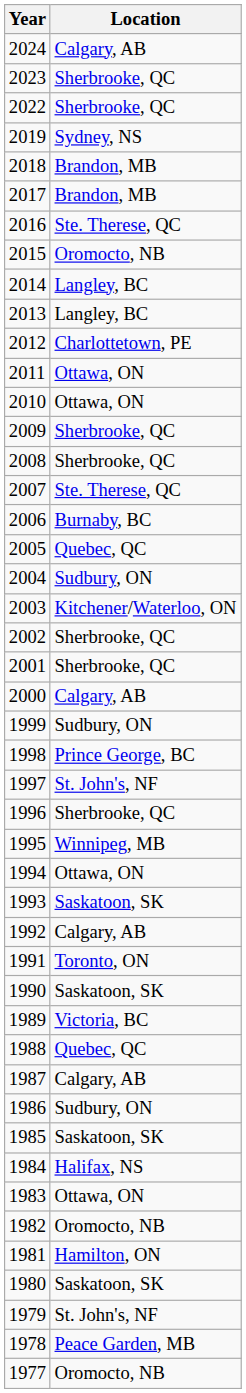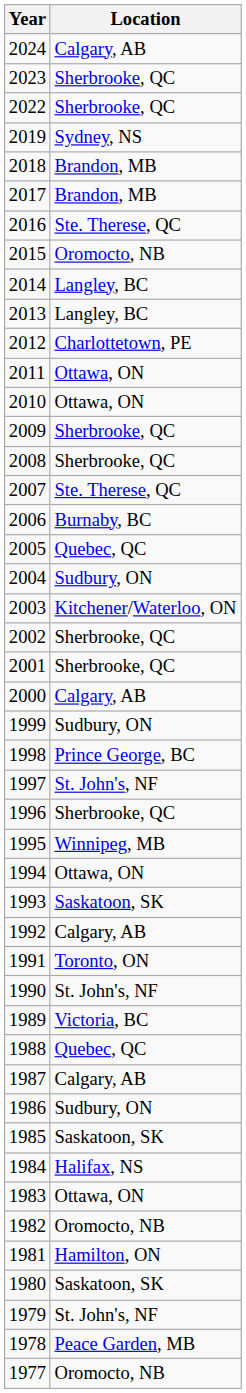 <table class="wikitable">
 <tr>
 <th>Year</th>
 <th>Location</th>
 </tr>
 <tr>
 <td>2024</td>
 <td><a href='#'>Calgary</a>, AB</td>
 </tr>
 <tr>
 <td>2023</td>
 <td><a href='#'>Sherbrooke</a>, QC</td>
 </tr>
 <tr>
 <td>2022</td>
 <td><a href='#'>Sherbrooke</a>, QC</td>
 </tr>
 <tr>
 <td>2019</td>
 <td><a href='#'>Sydney</a>, NS</td>
 </tr>
 <tr>
 <td>2018</td>
 <td><a href='#'>Brandon</a>, MB</td>
 </tr>
 <tr>
 <td>2017</td>
 <td><a href='#'>Brandon</a>, MB</td>
 </tr>
 <tr>
 <td>2016</td>
 <td><a href='#'>Ste. Therese</a>, QC</td>
 </tr>
 <tr>
 <td>2015</td>
 <td><a href='#'>Oromocto</a>, NB</td>
 </tr>
 <tr>
 <td>2014</td>
 <td><a href='#'>Langley</a>, BC</td>
 </tr>
 <tr>
 <td>2013</td>
 <td>Langley, BC</td>
 </tr>
 <tr>
 <td>2012</td>
 <td><a href='#'>Charlottetown</a>, PE</td>
 </tr>
 <tr>
 <td>2011</td>
 <td><a href='#'>Ottawa</a>, ON</td>
 </tr>
 <tr>
 <td>2010</td>
 <td>Ottawa, ON</td>
 </tr>
 <tr>
 <td>2009</td>
 <td><a href='#'>Sherbrooke</a>, QC</td>
 </tr>
 <tr>
 <td>2008</td>
 <td>Sherbrooke, QC</td>
 </tr>
 <tr>
 <td>2007</td>
 <td><a href='#'>Ste. Therese</a>, QC</td>
 </tr>
 <tr>
 <td>2006</td>
 <td><a href='#'>Burnaby</a>, BC</td>
 </tr>
 <tr>
 <td>2005</td>
 <td><a href='#'>Quebec</a>, QC</td>
 </tr>
 <tr>
 <td>2004</td>
 <td><a href='#'>Sudbury</a>, ON</td>
 </tr>
 <tr>
 <td>2003</td>
 <td><a href='#'>Kitchener</a>/<a href='#'>Waterloo</a>, ON</td>
 </tr>
 <tr>
 <td>2002</td>
 <td>Sherbrooke, QC</td>
 </tr>
 <tr>
 <td>2001</td>
 <td>Sherbrooke, QC</td>
 </tr>
 <tr>
 <td>2000</td>
 <td><a href='#'>Calgary</a>, AB</td>
 </tr>
 <tr>
 <td>1999</td>
 <td>Sudbury, ON</td>
 </tr>
 <tr>
 <td>1998</td>
 <td><a href='#'>Prince George</a>, BC</td>
 </tr>
 <tr>
 <td>1997</td>
 <td><a href='#'>St. John's</a>, NF</td>
 </tr>
 <tr>
 <td>1996</td>
 <td>Sherbrooke, QC</td>
 </tr>
 <tr>
 <td>1995</td>
 <td><a href='#'>Winnipeg</a>, MB</td>
 </tr>
 <tr>
 <td>1994</td>
 <td>Ottawa, ON</td>
 </tr>
 <tr>
 <td>1993</td>
 <td><a href='#'>Saskatoon</a>, SK</td>
 </tr>
 <tr>
 <td>1992</td>
 <td>Calgary, AB</td>
 </tr>
 <tr>
 <td>1991</td>
 <td><a href='#'>Toronto</a>, ON</td>
 </tr>
 <tr>
 <td>1990</td>
-<td>Saskatoon, SK</td>
+<td>St. John's, NF</td>
 </tr>
 <tr>
 <td>1989</td>
 <td><a href='#'>Victoria</a>, BC</td>
 </tr>
 <tr>
 <td>1988</td>
 <td><a href='#'>Quebec</a>, QC</td>
 </tr>
 <tr>
 <td>1987</td>
 <td>Calgary, AB</td>
 </tr>
 <tr>
 <td>1986</td>
 <td>Sudbury, ON</td>
 </tr>
 <tr>
 <td>1985</td>
 <td>Saskatoon, SK</td>
 </tr>
 <tr>
 <td>1984</td>
 <td><a href='#'>Halifax</a>, NS</td>
 </tr>
 <tr>
 <td>1983</td>
 <td>Ottawa, ON</td>
 </tr>
 <tr>
 <td>1982</td>
 <td>Oromocto, NB</td>
 </tr>
 <tr>
 <td>1981</td>
 <td><a href='#'>Hamilton</a>, ON</td>
 </tr>
 <tr>
 <td>1980</td>
 <td>Saskatoon, SK</td>
 </tr>
 <tr>
 <td>1979</td>
 <td>St. John's, NF</td>
 </tr>
 <tr>
 <td>1978</td>
 <td><a href='#'>Peace Garden</a>, MB</td>
 </tr>
 <tr>
 <td>1977</td>
 <td>Oromocto, NB</td>
 </tr>
 </table>
